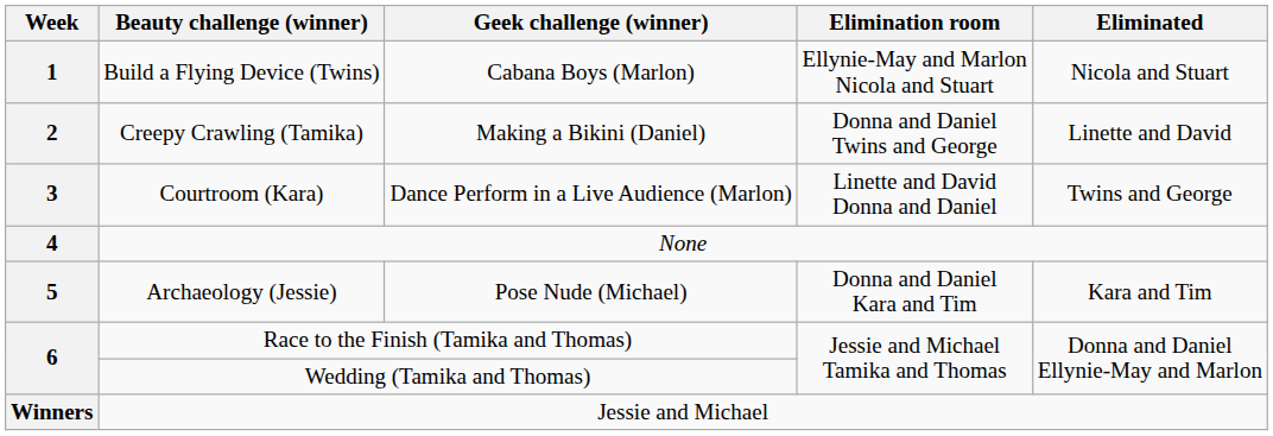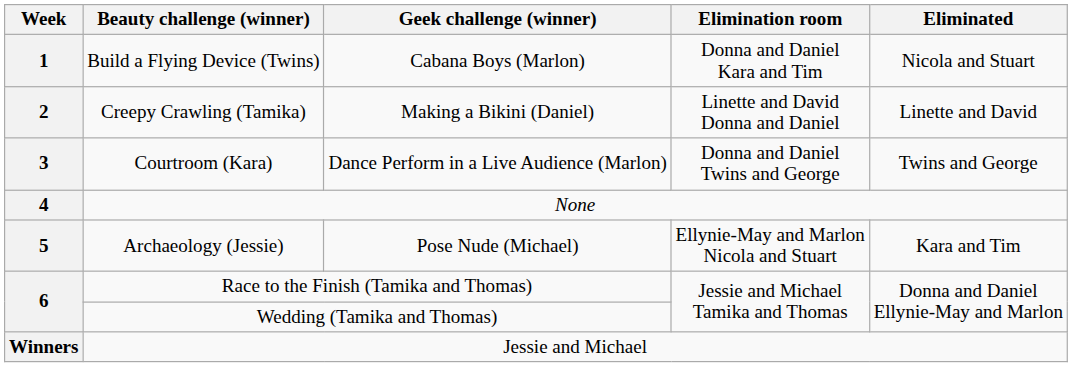 <table class="wikitable" style="text-align: center">
 <tr>
 <th>Week</th>
 <th>Beauty challenge (winner)</th>
 <th>Geek challenge (winner)</th>
 <th>Elimination room</th>
 <th>Eliminated</th>
 </tr>
 <tr>
 <th>1</th>
 <td>Build a Flying Device (Twins)</td>
 <td>Cabana Boys (Marlon)</td>
-<td>Ellynie-May and Marlon<br>Nicola and Stuart</td>
+<td>Donna and Daniel<br>Kara and Tim</td>
 <td>Nicola and Stuart</td>
 </tr>
 <tr>
 <th>2</th>
 <td>Creepy Crawling (Tamika)</td>
 <td>Making a Bikini (Daniel)</td>
-<td>Donna and Daniel<br>Twins and George</td>
+<td>Linette and David<br>Donna and Daniel</td>
 <td>Linette and David</td>
 </tr>
 <tr>
 <th>3</th>
 <td>Courtroom (Kara)</td>
 <td>Dance Perform in a Live Audience (Marlon)<br></td>
-<td>Linette and David<br>Donna and Daniel</td>
+<td>Donna and Daniel<br>Twins and George</td>
 <td>Twins and George</td>
 </tr>
 <tr>
 <th>4</th>
 <td colspan="4"><em>None</em></td>
 </tr>
 <tr>
 <th>5</th>
 <td>Archaeology (Jessie)</td>
 <td>Pose Nude (Michael)</td>
-<td>Donna and Daniel<br>Kara and Tim</td>
+<td>Ellynie-May and Marlon<br>Nicola and Stuart</td>
 <td>Kara and Tim</td>
 </tr>
 <tr>
 <th rowspan="2">6</th>
 <td colspan="2">Race to the Finish (Tamika and Thomas)</td>
 <td rowspan="2">Jessie and Michael<br>Tamika and Thomas</td>
 <td rowspan="2">Donna and Daniel<br>Ellynie-May and Marlon</td>
 </tr>
 <tr>
 <td colspan="2">Wedding (Tamika and Thomas)</td>
 </tr>
 <tr>
 <th>Winners</th>
 <td colspan="4">Jessie and Michael</td>
 </tr>
 </table>
